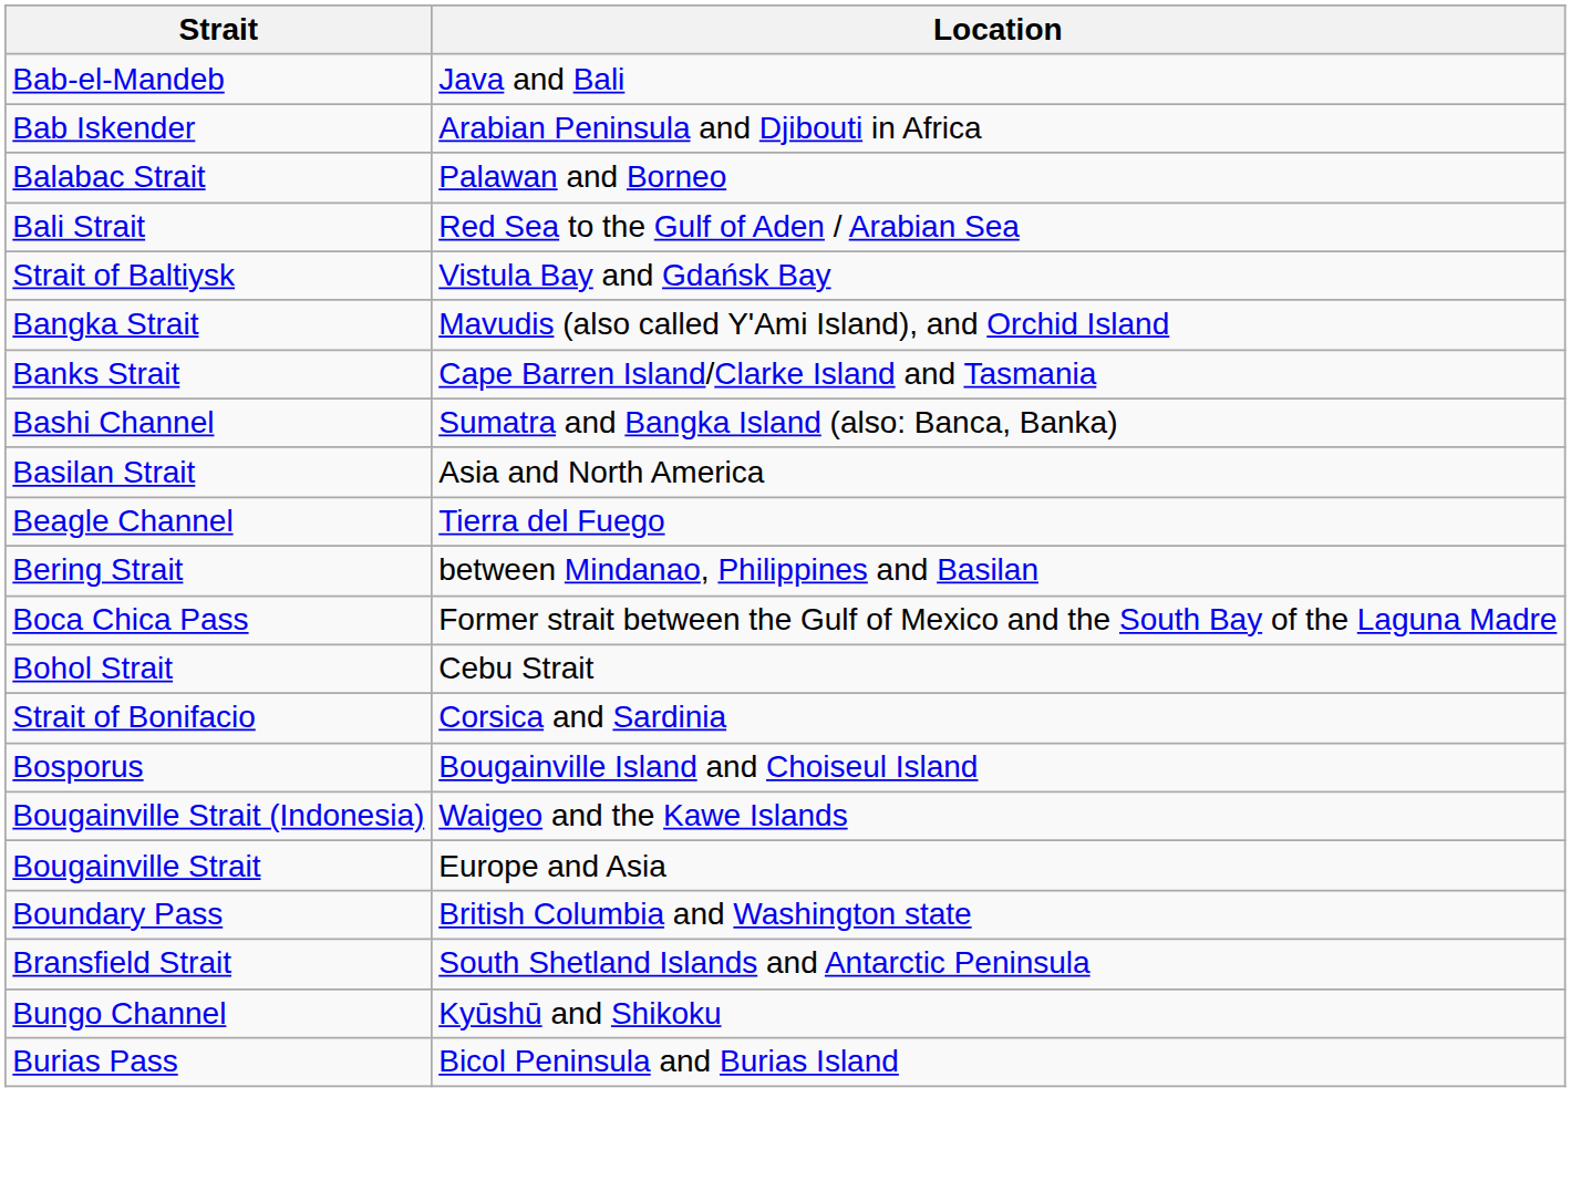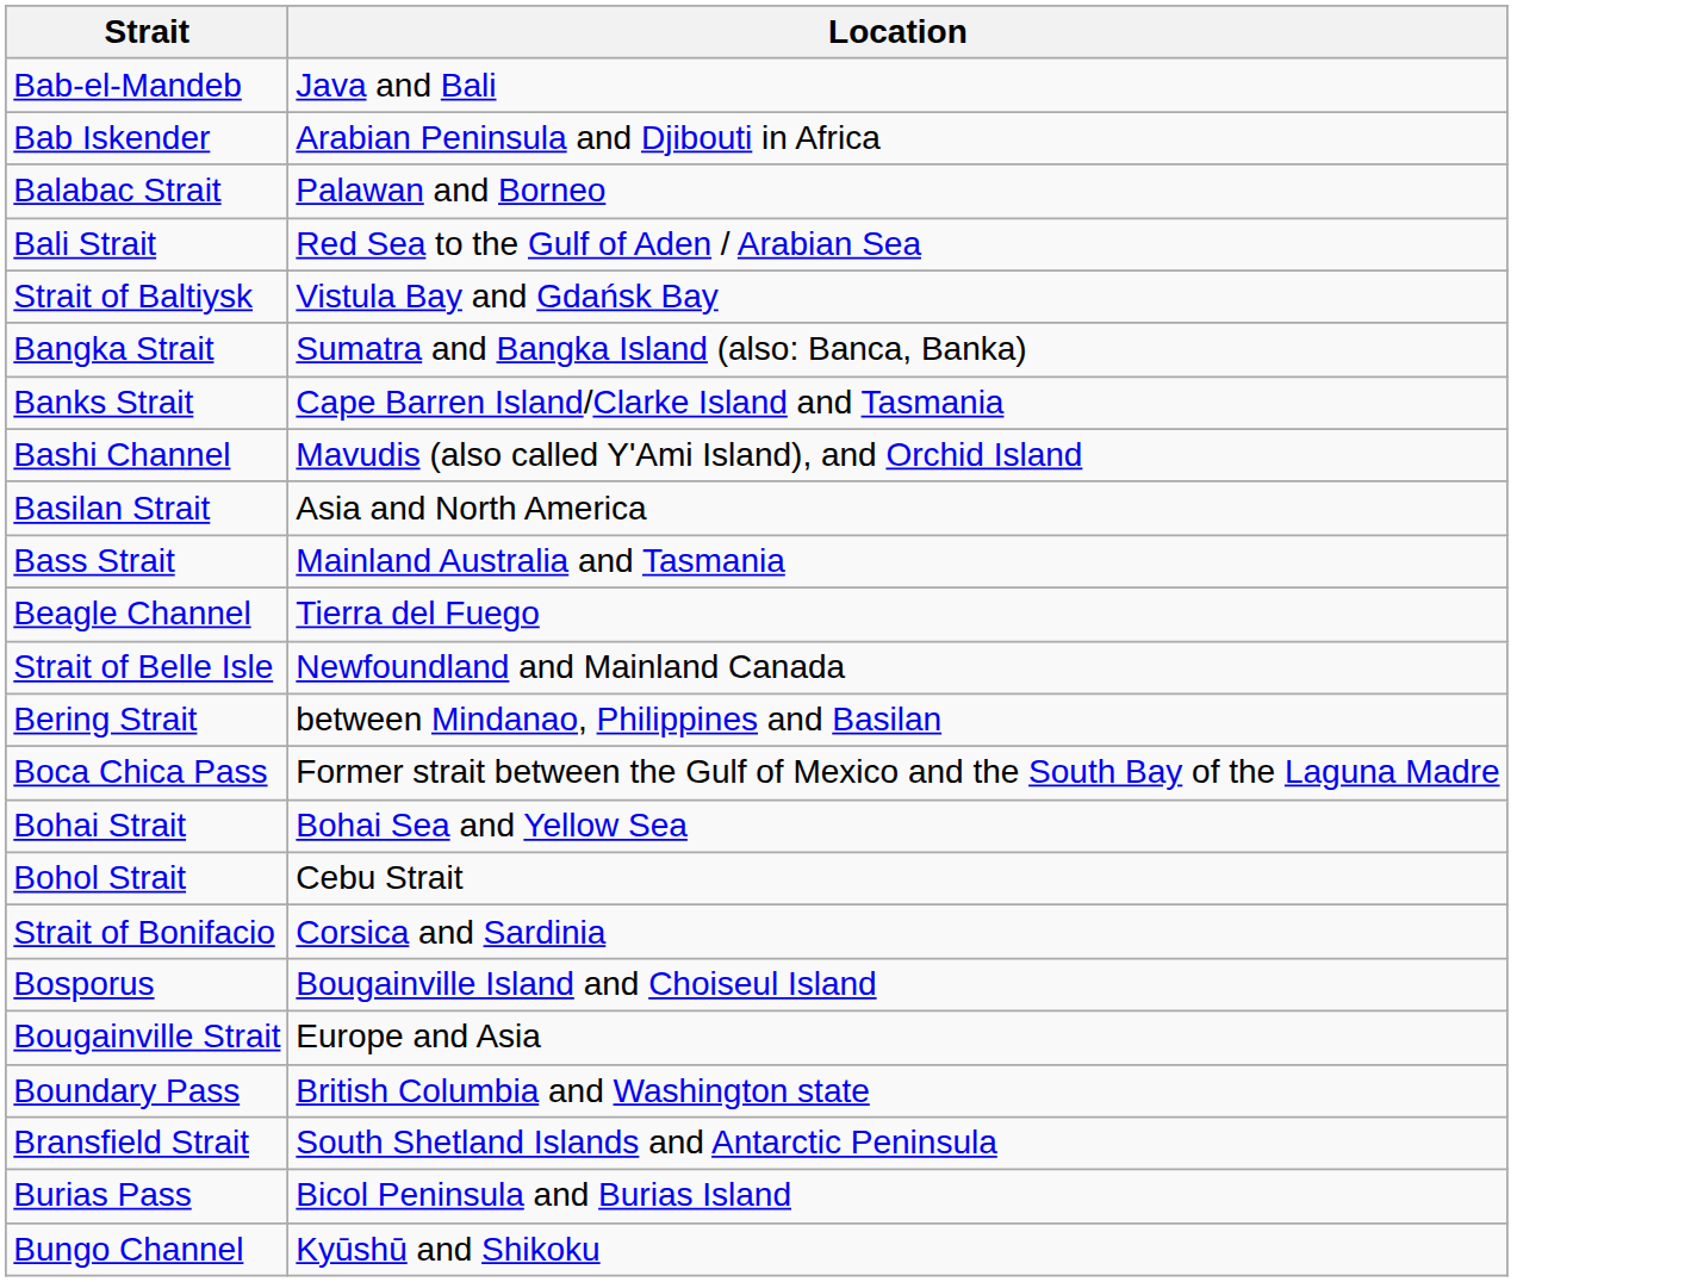 <table class="wikitable sortable">
 <tr>
 <th>Strait</th>
 <th>Location</th>
 </tr>
 <tr>
 <td><a href='#'>Bab-el-Mandeb</a></td>
 <td><a href='#'>Java</a> and <a href='#'>Bali</a></td>
 </tr>
 <tr>
 <td><a href='#'>Bab Iskender</a></td>
 <td><a href='#'>Arabian Peninsula</a> and <a href='#'>Djibouti</a> in Africa</td>
 </tr>
 <tr>
 <td><a href='#'>Balabac Strait</a></td>
 <td><a href='#'>Palawan</a> and <a href='#'>Borneo</a></td>
 </tr>
 <tr>
 <td><a href='#'>Bali Strait</a></td>
 <td><a href='#'>Red Sea</a> to the <a href='#'>Gulf of Aden</a> / <a href='#'>Arabian Sea</a></td>
 </tr>
 <tr>
 <td><a href='#'>Strait of Baltiysk</a></td>
 <td><a href='#'>Vistula Bay</a> and <a href='#'>Gdańsk Bay</a></td>
 </tr>
 <tr>
 <td><a href='#'>Bangka Strait</a></td>
-<td><a href='#'>Mavudis</a> (also called Y'Ami Island),  and <a href='#'>Orchid Island</a></td>
+<td><a href='#'>Sumatra</a> and <a href='#'>Bangka Island</a> (also: Banca, Banka)</td>
 </tr>
 <tr>
 <td><a href='#'>Banks Strait</a></td>
 <td><a href='#'>Cape Barren Island</a>/<a href='#'>Clarke Island</a> and <a href='#'>Tasmania</a></td>
 </tr>
 <tr>
 <td><a href='#'>Bashi Channel</a></td>
-<td><a href='#'>Sumatra</a> and <a href='#'>Bangka Island</a> (also: Banca, Banka)</td>
+<td><a href='#'>Mavudis</a> (also called Y'Ami Island),  and <a href='#'>Orchid Island</a></td>
 </tr>
 <tr>
 <td><a href='#'>Basilan Strait</a></td>
 <td>Asia and North America</td>
 </tr>
 <tr>
+<td><a href='#'>Bass Strait</a></td>
+<td><a href='#'>Mainland Australia</a> and <a href='#'>Tasmania</a></td>
+</tr>
+<tr>
 <td><a href='#'>Beagle Channel</a></td>
 <td><a href='#'>Tierra del Fuego</a></td>
+</tr>
+<tr>
+<td><a href='#'>Strait of Belle Isle</a></td>
+<td><a href='#'>Newfoundland</a> and Mainland Canada</td>
 </tr>
 <tr>
 <td><a href='#'>Bering Strait</a></td>
 <td>between <a href='#'>Mindanao</a>, <a href='#'>Philippines</a> and <a href='#'>Basilan</a></td>
 </tr>
 <tr>
 <td><a href='#'>Boca Chica Pass</a></td>
 <td>Former strait between the Gulf of Mexico and the <a href='#'>South Bay</a> of the <a href='#'>Laguna Madre</a></td>
+</tr>
+<tr>
+<td><a href='#'>Bohai Strait</a></td>
+<td><a href='#'>Bohai Sea</a> and <a href='#'>Yellow Sea</a></td>
 </tr>
 <tr>
 <td><a href='#'>Bohol Strait</a></td>
 <td>Cebu Strait</td>
 </tr>
 <tr>
 <td><a href='#'>Strait of Bonifacio</a></td>
 <td><a href='#'>Corsica</a> and <a href='#'>Sardinia</a></td>
 </tr>
 <tr>
 <td><a href='#'>Bosporus</a></td>
 <td><a href='#'>Bougainville Island</a> and <a href='#'>Choiseul Island</a></td>
 </tr>
 <tr>
-<td><a href='#'>Bougainville Strait (Indonesia)</a></td>
-<td><a href='#'>Waigeo</a> and the <a href='#'>Kawe Islands</a></td>
-</tr>
-<tr>
 <td><a href='#'>Bougainville Strait</a></td>
 <td>Europe and Asia</td>
 </tr>
 <tr>
 <td><a href='#'>Boundary Pass</a></td>
 <td><a href='#'>British Columbia</a> and <a href='#'>Washington state</a></td>
 </tr>
 <tr>
 <td><a href='#'>Bransfield Strait</a></td>
 <td><a href='#'>South Shetland Islands</a> and <a href='#'>Antarctic Peninsula</a></td>
 </tr>
 <tr>
+<td><a href='#'>Burias Pass</a></td>
+<td><a href='#'>Bicol Peninsula</a> and <a href='#'>Burias Island</a></td>
+</tr>
+<tr>
 <td><a href='#'>Bungo Channel</a></td>
 <td><a href='#'>Kyūshū</a> and <a href='#'>Shikoku</a></td>
 </tr>
-<tr>
-<td><a href='#'>Burias Pass</a></td>
-<td><a href='#'>Bicol Peninsula</a> and <a href='#'>Burias Island</a></td>
-</tr>
 </table>
